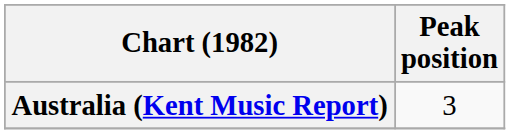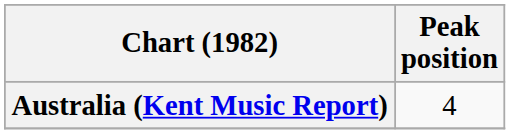 <table class="wikitable plainrowheaders" style="text-align:center">
 <tr>
 <th>Chart (1982)</th>
 <th>Peak<br>position</th>
 </tr>
 <tr>
 <th scope="row">Australia (<a href='#'>Kent Music Report</a>)</th>
-<td>3</td>
+<td>4</td>
 </tr>
 <tr>
 </tr>
 </table>
